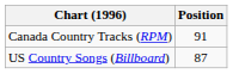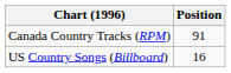 <table class="wikitable sortable">
 <tr>
 <th scope="col">Chart (1996)</th>
 <th scope="col">Position</th>
 </tr>
 <tr>
 <td>Canada Country Tracks (<em><a href='#'>RPM</a></em>)</td>
 <td align="center">91</td>
 </tr>
 <tr>
 <td>US <a href='#'>Country Songs</a> (<em><a href='#'>Billboard</a></em>)</td>
-<td align="center">87</td>
+<td align="center">16</td>
 </tr>
 </table>
